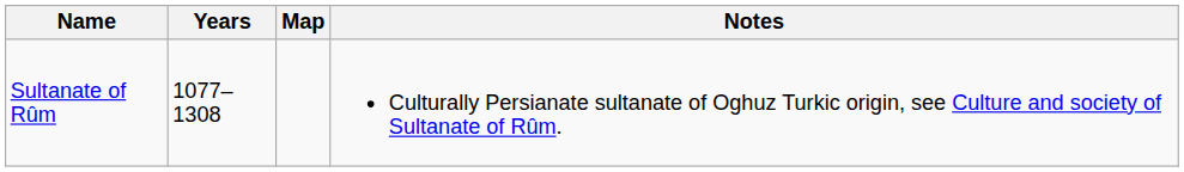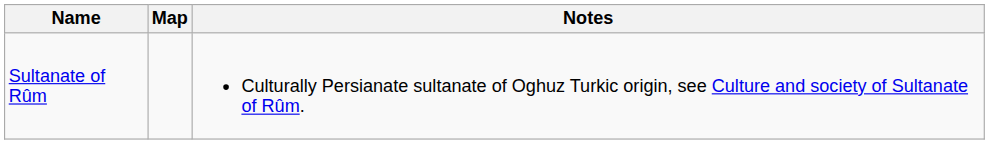 <table class="sortable wikitable">
 <tr>
 <th>Name</th>
-<th>Years</th>
 <th>Map</th>
 <th>Notes</th>
 </tr>
 <tr>
 <td><a href='#'>Sultanate of Rûm</a></td>
-<td>1077–1308</td>
 <td></td>
 <td><br><ul><li>Culturally Persianate sultanate of Oghuz Turkic origin, see <a href='#'>Culture and society of Sultanate of Rûm</a>.</li></ul></td>
 </tr>
 </table>
